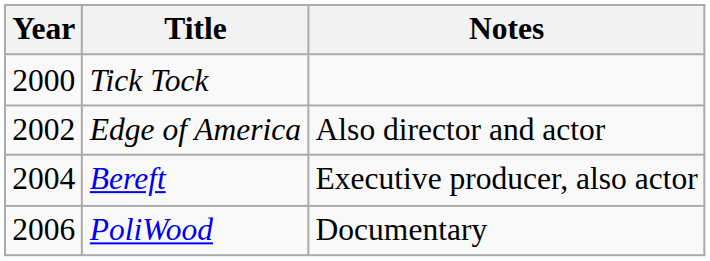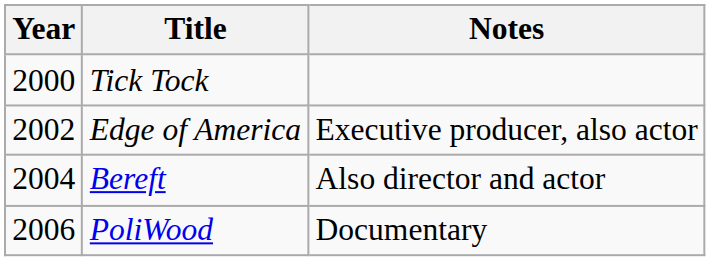 <table class="wikitable sortable">
 <tr>
 <th>Year</th>
 <th>Title</th>
 <th>Notes</th>
 </tr>
 <tr>
 <td>2000</td>
 <td><em>Tick Tock</em></td>
 <td></td>
 </tr>
 <tr>
 <td>2002</td>
 <td><em>Edge of America</em></td>
-<td>Also director and actor</td>
+<td>Executive producer, also actor</td>
 </tr>
 <tr>
 <td>2004</td>
 <td><em><a href='#'>Bereft</a></em></td>
-<td>Executive producer, also actor</td>
+<td>Also director and actor</td>
 </tr>
 <tr>
 <td>2006</td>
 <td><em><a href='#'>PoliWood</a></em></td>
 <td>Documentary</td>
 </tr>
 </table>
